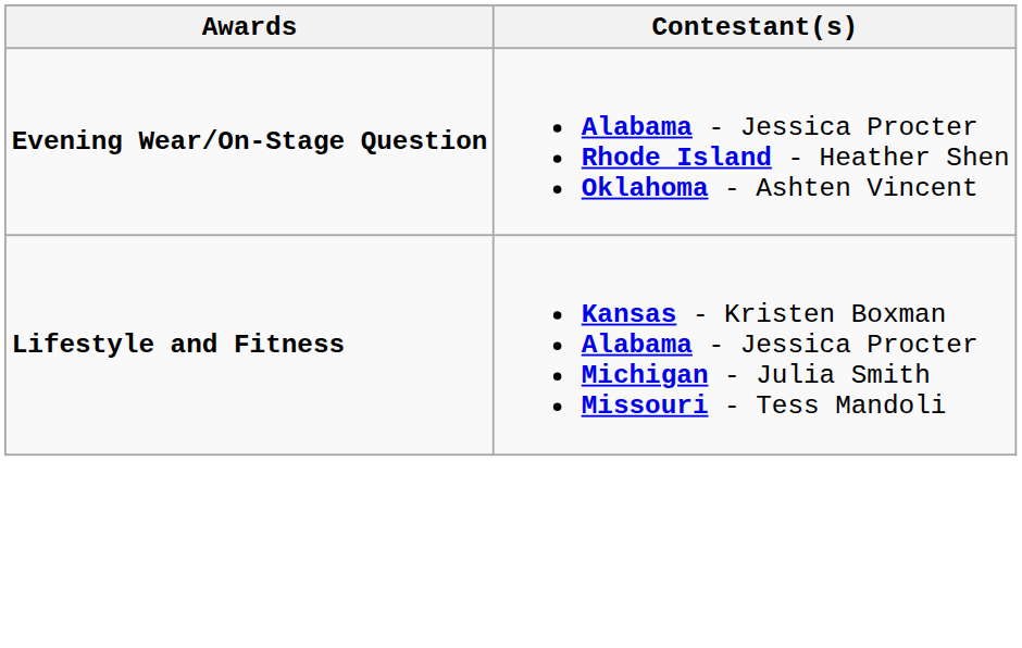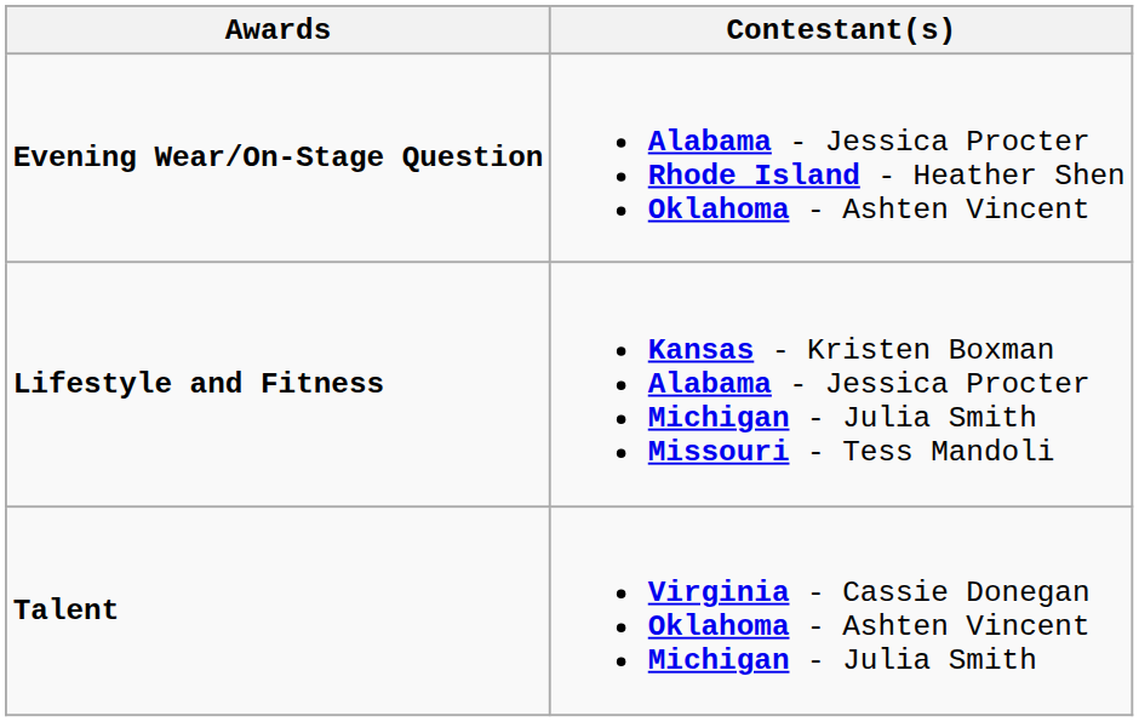 <table class="wikitable">
 <tr>
 <th>Awards</th>
 <th>Contestant(s)</th>
 </tr>
 <tr>
 <td><strong>Evening Wear/On-Stage Question</strong></td>
 <td><br><ul><li> <strong><a href='#'>Alabama</a></strong> - Jessica Procter</li><li> <strong><a href='#'>Rhode Island</a></strong> - Heather Shen</li><li> <strong><a href='#'>Oklahoma</a></strong> - Ashten Vincent</li></ul></td>
 </tr>
 <tr>
 <td><strong>Lifestyle and Fitness</strong></td>
 <td><br><ul><li> <strong><a href='#'>Kansas</a></strong> - Kristen Boxman</li><li> <strong><a href='#'>Alabama</a></strong> - Jessica Procter</li><li> <strong><a href='#'>Michigan</a></strong> - Julia Smith</li><li> <strong><a href='#'>Missouri</a></strong> - Tess Mandoli</li></ul></td>
 </tr>
+<tr>
+<td><strong>Talent</strong></td>
+<td><br><ul><li> <strong><a href='#'>Virginia</a></strong> - Cassie Donegan</li><li> <strong><a href='#'>Oklahoma</a></strong> - Ashten Vincent</li><li> <strong><a href='#'>Michigan</a></strong> - Julia Smith</li></ul></td>
+</tr>
 </table>
